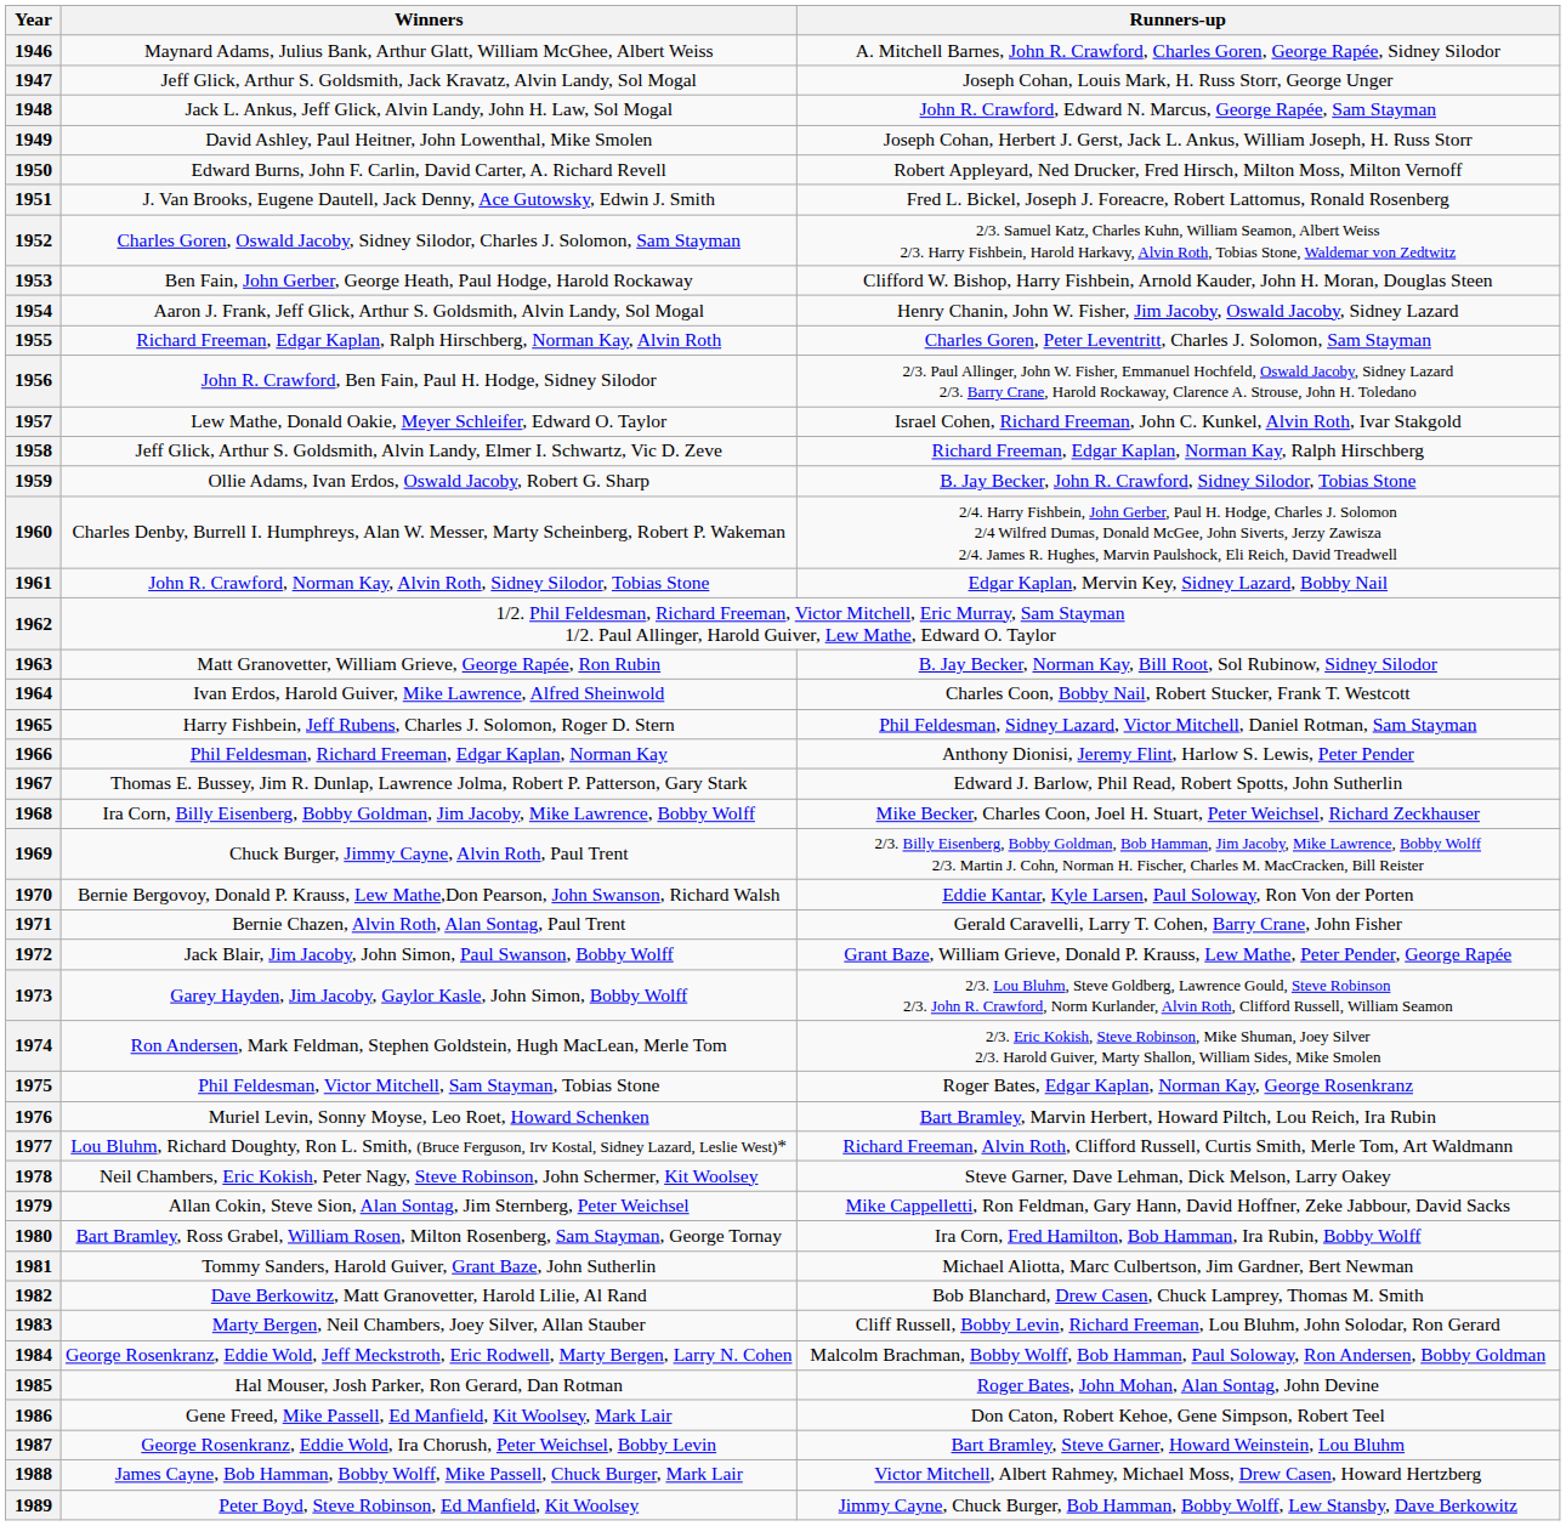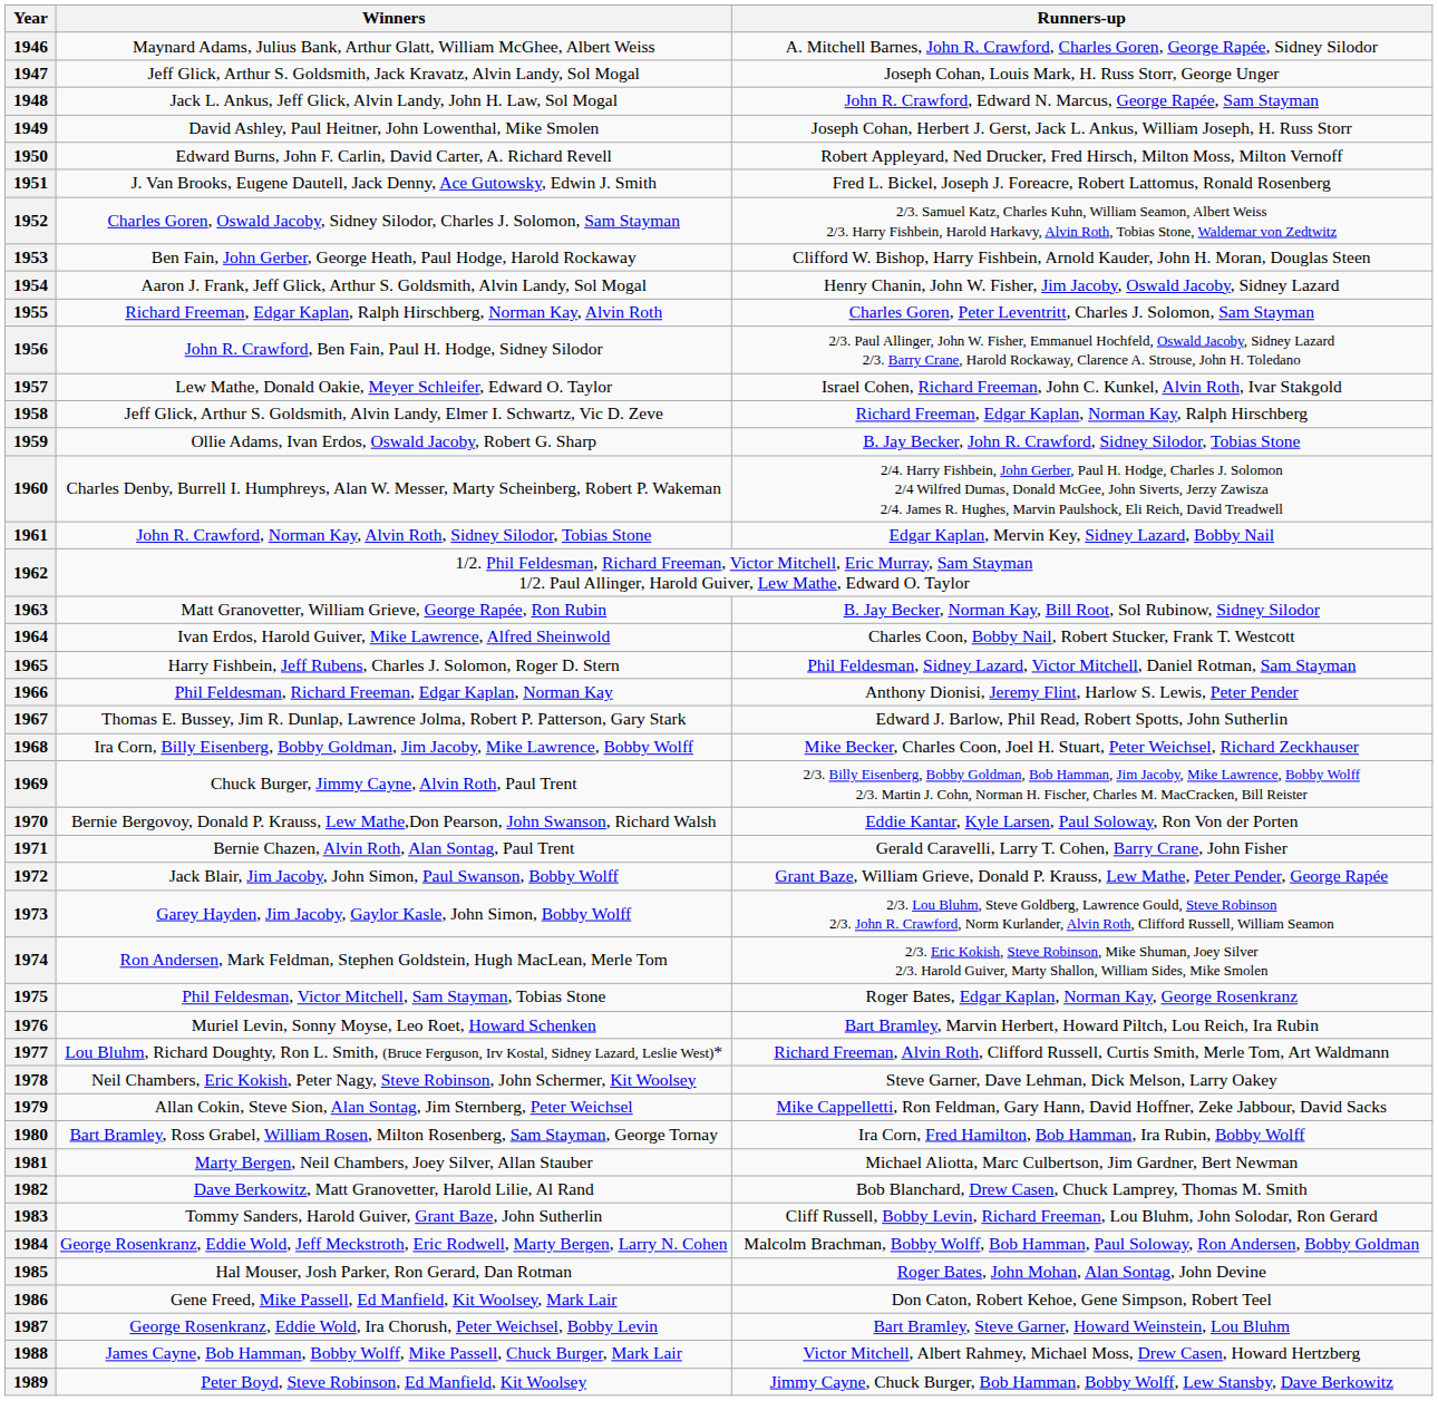 <table class="sortable wikitable" style="text-align:center">
 <tr>
 <th>Year</th>
 <th>Winners</th>
 <th>Runners-up</th>
 </tr>
 <tr>
 <th> 1946 </th>
 <td>Maynard Adams, Julius Bank, Arthur Glatt, William McGhee, Albert Weiss</td>
 <td>A. Mitchell Barnes, <a href='#'>John R. Crawford</a>, <a href='#'>Charles Goren</a>, <a href='#'>George Rapée</a>, Sidney Silodor</td>
 </tr>
 <tr>
 <th>1947</th>
 <td>Jeff Glick, Arthur S. Goldsmith, Jack Kravatz, Alvin Landy, Sol Mogal</td>
 <td>Joseph Cohan, Louis Mark, H. Russ Storr, George Unger</td>
 </tr>
 <tr>
 <th>1948</th>
 <td>Jack L. Ankus, Jeff Glick, Alvin Landy, John H. Law, Sol Mogal</td>
 <td><a href='#'>John R. Crawford</a>, Edward N. Marcus, <a href='#'>George Rapée</a>, <a href='#'>Sam Stayman</a></td>
 </tr>
 <tr>
 <th>1949</th>
 <td>David Ashley, Paul Heitner, John Lowenthal, Mike Smolen</td>
 <td>Joseph Cohan, Herbert J. Gerst, Jack L. Ankus, William Joseph, H. Russ Storr</td>
 </tr>
 <tr>
 <th>1950</th>
 <td>Edward Burns, John F. Carlin, David Carter, A. Richard Revell</td>
 <td>Robert Appleyard, Ned Drucker, Fred Hirsch, Milton Moss, Milton Vernoff</td>
 </tr>
 <tr>
 <th>1951</th>
 <td>J. Van Brooks, Eugene Dautell, Jack Denny, <a href='#'>Ace Gutowsky</a>, Edwin J. Smith</td>
 <td>Fred L. Bickel, Joseph J. Foreacre, Robert Lattomus, Ronald Rosenberg</td>
 </tr>
 <tr>
 <th>1952</th>
 <td><a href='#'>Charles Goren</a>, <a href='#'>Oswald Jacoby</a>, Sidney Silodor, Charles J. Solomon, <a href='#'>Sam Stayman</a></td>
 <td><small>2/3. Samuel Katz, Charles Kuhn, William Seamon, Albert Weiss <br>2/3. Harry Fishbein, Harold Harkavy, <a href='#'>Alvin Roth</a>, Tobias Stone, <a href='#'>Waldemar von Zedtwitz</a></small></td>
 </tr>
 <tr>
 <th>1953</th>
 <td>Ben Fain, <a href='#'>John Gerber</a>, George Heath, Paul Hodge, Harold Rockaway</td>
 <td>Clifford W. Bishop, Harry Fishbein, Arnold Kauder, John H. Moran, Douglas Steen</td>
 </tr>
 <tr>
 <th>1954</th>
 <td>Aaron J. Frank, Jeff Glick, Arthur S. Goldsmith, Alvin Landy, Sol Mogal</td>
 <td>Henry Chanin, John W. Fisher, <a href='#'>Jim Jacoby</a>, <a href='#'>Oswald Jacoby</a>, Sidney Lazard</td>
 </tr>
 <tr>
 <th>1955</th>
 <td><a href='#'>Richard Freeman</a>, <a href='#'>Edgar Kaplan</a>, Ralph Hirschberg, <a href='#'>Norman Kay</a>, <a href='#'>Alvin Roth</a></td>
 <td><a href='#'>Charles Goren</a>, <a href='#'>Peter Leventritt</a>, Charles J. Solomon, <a href='#'>Sam Stayman</a></td>
 </tr>
 <tr>
 <th>1956</th>
 <td><a href='#'>John R. Crawford</a>, Ben Fain, Paul H. Hodge, Sidney Silodor</td>
 <td><small>2/3. Paul Allinger, John W. Fisher, Emmanuel Hochfeld, <a href='#'>Oswald Jacoby</a>, Sidney Lazard <br>2/3. <a href='#'>Barry Crane</a>, Harold Rockaway, Clarence A. Strouse, John H. Toledano</small></td>
 </tr>
 <tr>
 <th>1957</th>
 <td>Lew Mathe, Donald Oakie, <a href='#'>Meyer Schleifer</a>, Edward O. Taylor</td>
 <td>Israel Cohen, <a href='#'>Richard Freeman</a>, John C. Kunkel, <a href='#'>Alvin Roth</a>, Ivar Stakgold</td>
 </tr>
 <tr>
 <th>1958</th>
 <td>Jeff Glick, Arthur S. Goldsmith, Alvin Landy, Elmer I. Schwartz, Vic D. Zeve</td>
 <td><a href='#'>Richard Freeman</a>, <a href='#'>Edgar Kaplan</a>, <a href='#'>Norman Kay</a>, Ralph Hirschberg</td>
 </tr>
 <tr>
 <th>1959</th>
 <td>Ollie Adams, Ivan Erdos, <a href='#'>Oswald Jacoby</a>, Robert G. Sharp</td>
 <td><a href='#'>B. Jay Becker</a>, <a href='#'>John R. Crawford</a>, <a href='#'>Sidney Silodor</a>, <a href='#'>Tobias Stone</a></td>
 </tr>
 <tr>
 <th>1960</th>
 <td>Charles Denby, Burrell I. Humphreys, Alan W. Messer, Marty Scheinberg, Robert P. Wakeman</td>
 <td><small>2/4. Harry Fishbein, <a href='#'>John Gerber</a>, Paul H. Hodge, Charles J. Solomon <br>2/4 Wilfred Dumas, Donald McGee, John Siverts, Jerzy Zawisza <br>2/4. James R. Hughes, Marvin Paulshock, Eli Reich, David Treadwell</small></td>
 </tr>
 <tr>
 <th>1961</th>
 <td><a href='#'>John R. Crawford</a>, <a href='#'>Norman Kay</a>, <a href='#'>Alvin Roth</a>, <a href='#'>Sidney Silodor</a>, <a href='#'>Tobias Stone</a></td>
 <td><a href='#'>Edgar Kaplan</a>, Mervin Key, <a href='#'>Sidney Lazard</a>, <a href='#'>Bobby Nail</a></td>
 </tr>
 <tr>
 <th>1962</th>
 <td colspan=2>1/2. <a href='#'>Phil Feldesman</a>, <a href='#'>Richard Freeman</a>, <a href='#'>Victor Mitchell</a>, <a href='#'>Eric Murray</a>, <a href='#'>Sam Stayman</a> <br>1/2. Paul Allinger, Harold Guiver, <a href='#'>Lew Mathe</a>, Edward O. Taylor</td>
 </tr>
 <tr>
 <th>1963</th>
 <td>Matt Granovetter, William Grieve, <a href='#'>George Rapée</a>, <a href='#'>Ron Rubin</a></td>
 <td><a href='#'>B. Jay Becker</a>, <a href='#'>Norman Kay</a>, <a href='#'>Bill Root</a>, Sol Rubinow, <a href='#'>Sidney Silodor</a></td>
 </tr>
 <tr>
 <th>1964</th>
 <td>Ivan Erdos, Harold Guiver, <a href='#'>Mike Lawrence</a>, <a href='#'>Alfred Sheinwold</a></td>
 <td>Charles Coon, <a href='#'>Bobby Nail</a>, Robert Stucker, Frank T. Westcott</td>
 </tr>
 <tr>
 <th>1965</th>
 <td>Harry Fishbein, <a href='#'>Jeff Rubens</a>, Charles J. Solomon, Roger D. Stern</td>
 <td><a href='#'>Phil Feldesman</a>, <a href='#'>Sidney Lazard</a>, <a href='#'>Victor Mitchell</a>, Daniel Rotman, <a href='#'>Sam Stayman</a></td>
 </tr>
 <tr>
 <th>1966</th>
 <td><a href='#'>Phil Feldesman</a>, <a href='#'>Richard Freeman</a>, <a href='#'>Edgar Kaplan</a>, <a href='#'>Norman Kay</a></td>
 <td>Anthony Dionisi, <a href='#'>Jeremy Flint</a>, Harlow S. Lewis, <a href='#'>Peter Pender</a></td>
 </tr>
 <tr>
 <th>1967</th>
 <td>Thomas E. Bussey, Jim R. Dunlap, Lawrence Jolma, Robert P. Patterson, Gary Stark</td>
 <td>Edward J. Barlow, Phil Read, Robert Spotts, John Sutherlin</td>
 </tr>
 <tr>
 <th>1968</th>
 <td>Ira Corn, <a href='#'>Billy Eisenberg</a>, <a href='#'>Bobby Goldman</a>, <a href='#'>Jim Jacoby</a>, <a href='#'>Mike Lawrence</a>, <a href='#'>Bobby Wolff</a></td>
 <td><a href='#'>Mike Becker</a>, Charles Coon, Joel H. Stuart, <a href='#'>Peter Weichsel</a>, <a href='#'>Richard Zeckhauser</a></td>
 </tr>
 <tr>
 <th>1969</th>
 <td>Chuck Burger, <a href='#'>Jimmy Cayne</a>, <a href='#'>Alvin Roth</a>, Paul Trent</td>
 <td><small>2/3. <a href='#'>Billy Eisenberg</a>, <a href='#'>Bobby Goldman</a>, <a href='#'>Bob Hamman</a>, <a href='#'>Jim Jacoby</a>, <a href='#'>Mike Lawrence</a>, <a href='#'>Bobby Wolff</a> <br>2/3. Martin J. Cohn, Norman H. Fischer, Charles M. MacCracken, Bill Reister</small></td>
 </tr>
 <tr>
 <th>1970</th>
 <td>Bernie Bergovoy, Donald P. Krauss, <a href='#'>Lew Mathe</a>,Don Pearson, <a href='#'>John Swanson</a>, Richard Walsh</td>
 <td><a href='#'>Eddie Kantar</a>, <a href='#'>Kyle Larsen</a>, <a href='#'>Paul Soloway</a>, Ron Von der Porten</td>
 </tr>
 <tr>
 <th>1971</th>
 <td>Bernie Chazen, <a href='#'>Alvin Roth</a>, <a href='#'>Alan Sontag</a>, Paul Trent</td>
 <td>Gerald Caravelli, Larry T. Cohen, <a href='#'>Barry Crane</a>, John Fisher</td>
 </tr>
 <tr>
 <th>1972</th>
 <td>Jack Blair, <a href='#'>Jim Jacoby</a>, John Simon, <a href='#'>Paul Swanson</a>, <a href='#'>Bobby Wolff</a></td>
 <td><a href='#'>Grant Baze</a>, William Grieve, Donald P. Krauss, <a href='#'>Lew Mathe</a>, <a href='#'>Peter Pender</a>, <a href='#'>George Rapée</a></td>
 </tr>
 <tr>
 <th>1973</th>
 <td><a href='#'>Garey Hayden</a>, <a href='#'>Jim Jacoby</a>, <a href='#'>Gaylor Kasle</a>, John Simon, <a href='#'>Bobby Wolff</a></td>
 <td><small>2/3. <a href='#'>Lou Bluhm</a>, Steve Goldberg, Lawrence Gould, <a href='#'>Steve Robinson</a> <br>2/3. <a href='#'>John R. Crawford</a>, Norm Kurlander, <a href='#'>Alvin Roth</a>, Clifford Russell, William Seamon</small></td>
 </tr>
 <tr>
 <th>1974</th>
 <td><a href='#'>Ron Andersen</a>, Mark Feldman, Stephen Goldstein, Hugh MacLean, Merle Tom</td>
 <td><small>2/3. <a href='#'>Eric Kokish</a>, <a href='#'>Steve Robinson</a>, Mike Shuman, Joey Silver <br>2/3. Harold Guiver, Marty Shallon, William Sides, Mike Smolen</small></td>
 </tr>
 <tr>
 <th>1975</th>
 <td><a href='#'>Phil Feldesman</a>, <a href='#'>Victor Mitchell</a>, <a href='#'>Sam Stayman</a>, Tobias Stone</td>
 <td>Roger Bates, <a href='#'>Edgar Kaplan</a>, <a href='#'>Norman Kay</a>, <a href='#'>George Rosenkranz</a></td>
 </tr>
 <tr>
 <th>1976</th>
 <td>Muriel Levin, Sonny Moyse, Leo Roet, <a href='#'>Howard Schenken</a></td>
 <td><a href='#'>Bart Bramley</a>, Marvin Herbert, Howard Piltch, Lou Reich, Ira Rubin</td>
 </tr>
 <tr>
 <th>1977</th>
 <td><a href='#'>Lou Bluhm</a>, Richard Doughty, Ron L. Smith, <small>(Bruce Ferguson, Irv Kostal, Sidney Lazard, Leslie West)</small>*</td>
 <td><a href='#'>Richard Freeman</a>, <a href='#'>Alvin Roth</a>, Clifford Russell, Curtis Smith, Merle Tom, Art Waldmann</td>
 </tr>
 <tr>
 <th>1978</th>
 <td>Neil Chambers, <a href='#'>Eric Kokish</a>, Peter Nagy, <a href='#'>Steve Robinson</a>, John Schermer, <a href='#'>Kit Woolsey</a></td>
 <td>Steve Garner, Dave Lehman, Dick Melson, Larry Oakey</td>
 </tr>
 <tr>
 <th>1979</th>
 <td>Allan Cokin, Steve Sion, <a href='#'>Alan Sontag</a>, Jim Sternberg, <a href='#'>Peter Weichsel</a></td>
 <td><a href='#'>Mike Cappelletti</a>, Ron Feldman, Gary Hann, David Hoffner, Zeke Jabbour, David Sacks</td>
 </tr>
 <tr>
 <th>1980</th>
 <td>  <a href='#'>Bart Bramley</a>, Ross Grabel, <a href='#'>William Rosen</a>, Milton Rosenberg, <a href='#'>Sam Stayman</a>, George Tornay  </td>
 <td>Ira Corn, <a href='#'>Fred Hamilton</a>, <a href='#'>Bob Hamman</a>, Ira Rubin, <a href='#'>Bobby Wolff</a></td>
 </tr>
 <tr>
 <th>1981</th>
-<td>Tommy Sanders, Harold Guiver, <a href='#'>Grant Baze</a>, John Sutherlin</td>
+<td><a href='#'>Marty Bergen</a>, Neil Chambers, Joey Silver, Allan Stauber</td>
 <td>Michael Aliotta, Marc Culbertson, Jim Gardner, Bert Newman</td>
 </tr>
 <tr>
 <th>1982</th>
 <td><a href='#'>Dave Berkowitz</a>, Matt Granovetter, Harold Lilie, Al Rand</td>
 <td>Bob Blanchard, <a href='#'>Drew Casen</a>, Chuck Lamprey, Thomas M. Smith</td>
 </tr>
 <tr>
 <th>1983</th>
-<td><a href='#'>Marty Bergen</a>, Neil Chambers, Joey Silver, Allan Stauber</td>
+<td>Tommy Sanders, Harold Guiver, <a href='#'>Grant Baze</a>, John Sutherlin</td>
 <td>Cliff Russell, <a href='#'>Bobby Levin</a>, <a href='#'>Richard Freeman</a>, Lou Bluhm, John Solodar, Ron Gerard</td>
 </tr>
 <tr>
 <th>1984</th>
 <td><a href='#'>George Rosenkranz</a>, <a href='#'>Eddie Wold</a>, <a href='#'>Jeff Meckstroth</a>, <a href='#'>Eric Rodwell</a>, <a href='#'>Marty Bergen</a>, <a href='#'>Larry N. Cohen</a></td>
 <td>  Malcolm Brachman, <a href='#'>Bobby Wolff</a>, <a href='#'>Bob Hamman</a>, <a href='#'>Paul Soloway</a>, <a href='#'>Ron Andersen</a>, <a href='#'>Bobby Goldman</a>  </td>
 </tr>
 <tr>
 <th>1985</th>
 <td>Hal Mouser, Josh Parker, Ron Gerard, Dan Rotman</td>
 <td><a href='#'>Roger Bates</a>, <a href='#'>John Mohan</a>, <a href='#'>Alan Sontag</a>, John Devine</td>
 </tr>
 <tr>
 <th>1986</th>
 <td>Gene Freed, <a href='#'>Mike Passell</a>, <a href='#'>Ed Manfield</a>, <a href='#'>Kit Woolsey</a>, <a href='#'>Mark Lair</a></td>
 <td>Don Caton, Robert Kehoe, Gene Simpson, Robert Teel</td>
 </tr>
 <tr>
 <th>1987</th>
 <td><a href='#'>George Rosenkranz</a>, <a href='#'>Eddie Wold</a>, Ira Chorush, <a href='#'>Peter Weichsel</a>, <a href='#'>Bobby Levin</a></td>
 <td><a href='#'>Bart Bramley</a>, <a href='#'>Steve Garner</a>, <a href='#'>Howard Weinstein</a>, <a href='#'>Lou Bluhm</a></td>
 </tr>
 <tr>
 <th>1988</th>
 <td><a href='#'>James Cayne</a>, <a href='#'>Bob Hamman</a>, <a href='#'>Bobby Wolff</a>, <a href='#'>Mike Passell</a>, <a href='#'>Chuck Burger</a>, <a href='#'>Mark Lair</a></td>
 <td><a href='#'>Victor Mitchell</a>, Albert Rahmey, Michael Moss, <a href='#'>Drew Casen</a>, Howard Hertzberg</td>
 </tr>
 <tr>
 <th>1989</th>
 <td><a href='#'>Peter Boyd</a>, <a href='#'>Steve Robinson</a>, <a href='#'>Ed Manfield</a>, <a href='#'>Kit Woolsey</a></td>
 <td><a href='#'>Jimmy Cayne</a>, Chuck Burger, <a href='#'>Bob Hamman</a>, <a href='#'>Bobby Wolff</a>, <a href='#'>Lew Stansby</a>, <a href='#'>Dave Berkowitz</a></td>
 </tr>
 </table>
